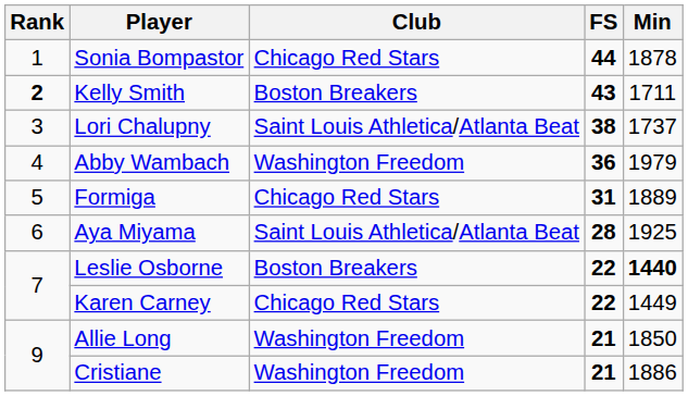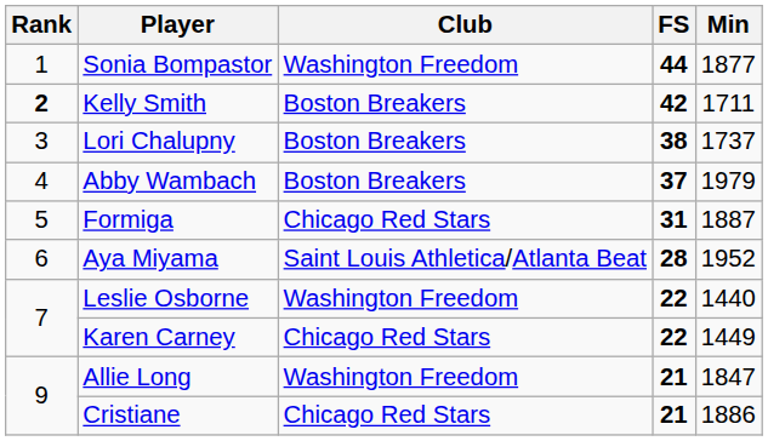 <table class=wikitable>
 <tr>
 <th>Rank</th>
 <th>Player</th>
 <th>Club</th>
 <th>FS</th>
 <th>Min</th>
 </tr>
 <tr>
 <td align=center>1</td>
 <td> <a href='#'>Sonia Bompastor</a></td>
-<td><a href='#'>Chicago Red Stars</a></td>
+<td><a href='#'>Washington Freedom</a></td>
 <td align=center><strong>44</strong></td>
-<td align=center>1878</td>
+<td align=center>1877</td>
 </tr>
 <tr>
 <td align=center><strong>2</strong></td>
 <td> <a href='#'>Kelly Smith</a></td>
 <td><a href='#'>Boston Breakers</a></td>
-<td align=center><strong>43</strong></td>
+<td align=center><strong>42</strong></td>
 <td align=center>1711</td>
 </tr>
 <tr>
 <td align=center>3</td>
 <td> <a href='#'>Lori Chalupny</a></td>
-<td><a href='#'>Saint Louis Athletica</a>/<a href='#'>Atlanta Beat</a></td>
+<td><a href='#'>Boston Breakers</a></td>
 <td align=center><strong>38</strong></td>
 <td align=center>1737</td>
 </tr>
 <tr>
 <td align=center>4</td>
 <td> <a href='#'>Abby Wambach</a></td>
-<td><a href='#'>Washington Freedom</a></td>
-<td align=center><strong>36</strong></td>
+<td><a href='#'>Boston Breakers</a></td>
+<td align=center><strong>37</strong></td>
 <td align=center>1979</td>
 </tr>
 <tr>
 <td align=center>5</td>
 <td> <a href='#'>Formiga</a></td>
 <td><a href='#'>Chicago Red Stars</a></td>
 <td align=center><strong>31</strong></td>
-<td align=center>1889</td>
+<td align=center>1887</td>
 </tr>
 <tr>
 <td align=center>6</td>
 <td> <a href='#'>Aya Miyama</a></td>
 <td><a href='#'>Saint Louis Athletica</a>/<a href='#'>Atlanta Beat</a></td>
 <td align=center><strong>28</strong></td>
-<td align=center>1925</td>
+<td align=center>1952</td>
 </tr>
 <tr>
 <td rowspan=2 align=center>7</td>
 <td> <a href='#'>Leslie Osborne</a></td>
-<td><a href='#'>Boston Breakers</a></td>
+<td><a href='#'>Washington Freedom</a></td>
 <td align=center><strong>22</strong></td>
-<td align=center><strong>1440</strong></td>
+<td align=center>1440</td>
 </tr>
 <tr>
 <td> <a href='#'>Karen Carney</a></td>
 <td><a href='#'>Chicago Red Stars</a></td>
 <td align=center><strong>22</strong></td>
 <td align=center>1449</td>
 </tr>
 <tr>
 <td rowspan=2 align=center>9</td>
 <td> <a href='#'>Allie Long</a></td>
 <td><a href='#'>Washington Freedom</a></td>
 <td align=center><strong>21</strong></td>
-<td align=center>1850</td>
+<td align=center>1847</td>
 </tr>
 <tr>
 <td> <a href='#'>Cristiane</a></td>
-<td><a href='#'>Washington Freedom</a></td>
+<td><a href='#'>Chicago Red Stars</a></td>
 <td align=center><strong>21</strong></td>
 <td align=center>1886</td>
 </tr>
 </table>
